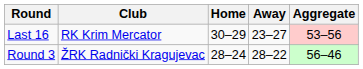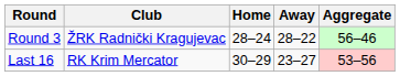 <table class="wikitable">
 <tr>
 <th>Round</th>
 <th>Club</th>
 <th>Home</th>
 <th>Away</th>
 <th>Aggregate</th>
 </tr>
 <tr>
+<td><a href='#'>Round 3</a></td>
+<td> <a href='#'>ŽRK Radnički Kragujevac</a></td>
+<td style="text-align:center;">28–24</td>
+<td style="text-align:center;">28–22</td>
+<td style="text-align:center;" bgcolor="#ccffcc">56–46</td>
+</tr>
+<tr>
 <td><a href='#'>Last 16</a></td>
 <td> <a href='#'>RK Krim Mercator</a></td>
 <td style="text-align:center;">30–29</td>
 <td style="text-align:center;">23–27</td>
 <td style="text-align:center;" bgcolor="#ffcccc">53–56</td>
 </tr>
-<tr>
-<td><a href='#'>Round 3</a></td>
-<td> <a href='#'>ŽRK Radnički Kragujevac</a></td>
-<td style="text-align:center;">28–24</td>
-<td style="text-align:center;">28–22</td>
-<td style="text-align:center;" bgcolor="#ccffcc">56–46</td>
-</tr>
 </table>
